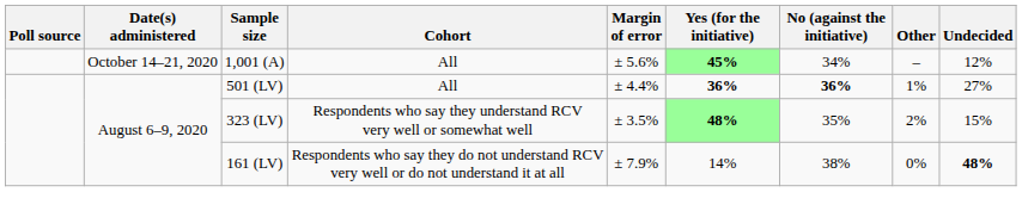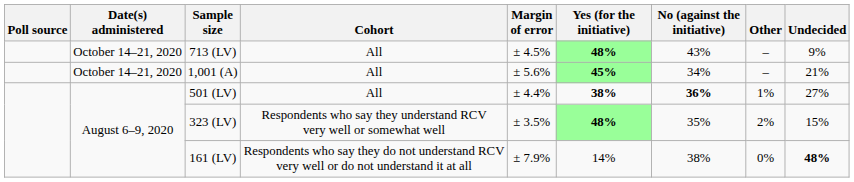 <table class="wikitable" style="font-size:90%;text-align:center;">
 <tr valign=bottom>
 <th>Poll source</th>
 <th>Date(s)<br>administered</th>
 <th>Sample<br>size</th>
 <th>Cohort</th>
 <th>Margin<br>of error</th>
 <th style="width:100px;">Yes (for the initiative)</th>
 <th style="width:100px;">No (against the initiative)</th>
 <th>Other</th>
 <th>Undecided</th>
 </tr>
 <tr>
 <td style="text-align:left;"></td>
 <td>October 14–21, 2020</td>
+<td>713 (LV)</td>
+<td>All</td>
+<td>± 4.5%</td>
+<td style="background: rgb(153, 255, 153);"><strong>48%</strong></td>
+<td>43%</td>
+<td>–</td>
+<td>9%</td>
+</tr>
+<tr>
+<td style="text-align:left;"></td>
+<td>October 14–21, 2020</td>
 <td>1,001 (A)</td>
 <td>All</td>
 <td>± 5.6%</td>
 <td style="background: rgb(153, 255, 153);"><strong>45%</strong></td>
 <td>34%</td>
 <td>–</td>
-<td>12%</td>
+<td>21%</td>
 </tr>
 <tr>
 <td rowspan="3" style="text-align:left;"></td>
 <td rowspan="3">August 6–9, 2020</td>
 <td>501 (LV)</td>
 <td>All</td>
 <td>± 4.4%</td>
-<td><strong>36%</strong></td>
+<td><strong>38%</strong></td>
 <td><strong>36%</strong></td>
 <td>1%</td>
 <td>27%</td>
 </tr>
 <tr>
 <td>323 (LV)</td>
 <td>Respondents who say they understand RCV<br>very well or somewhat well</td>
 <td>± 3.5%</td>
 <td style="background: rgb(153, 255, 153);"><strong>48%</strong></td>
 <td>35%</td>
 <td>2%</td>
 <td>15%</td>
 </tr>
 <tr>
 <td>161 (LV)</td>
 <td>Respondents who say they do not understand RCV<br>very well or do not understand it at all</td>
 <td>± 7.9%</td>
 <td>14%</td>
 <td>38%</td>
 <td>0%</td>
 <td><strong>48%</strong></td>
 </tr>
 </table>
